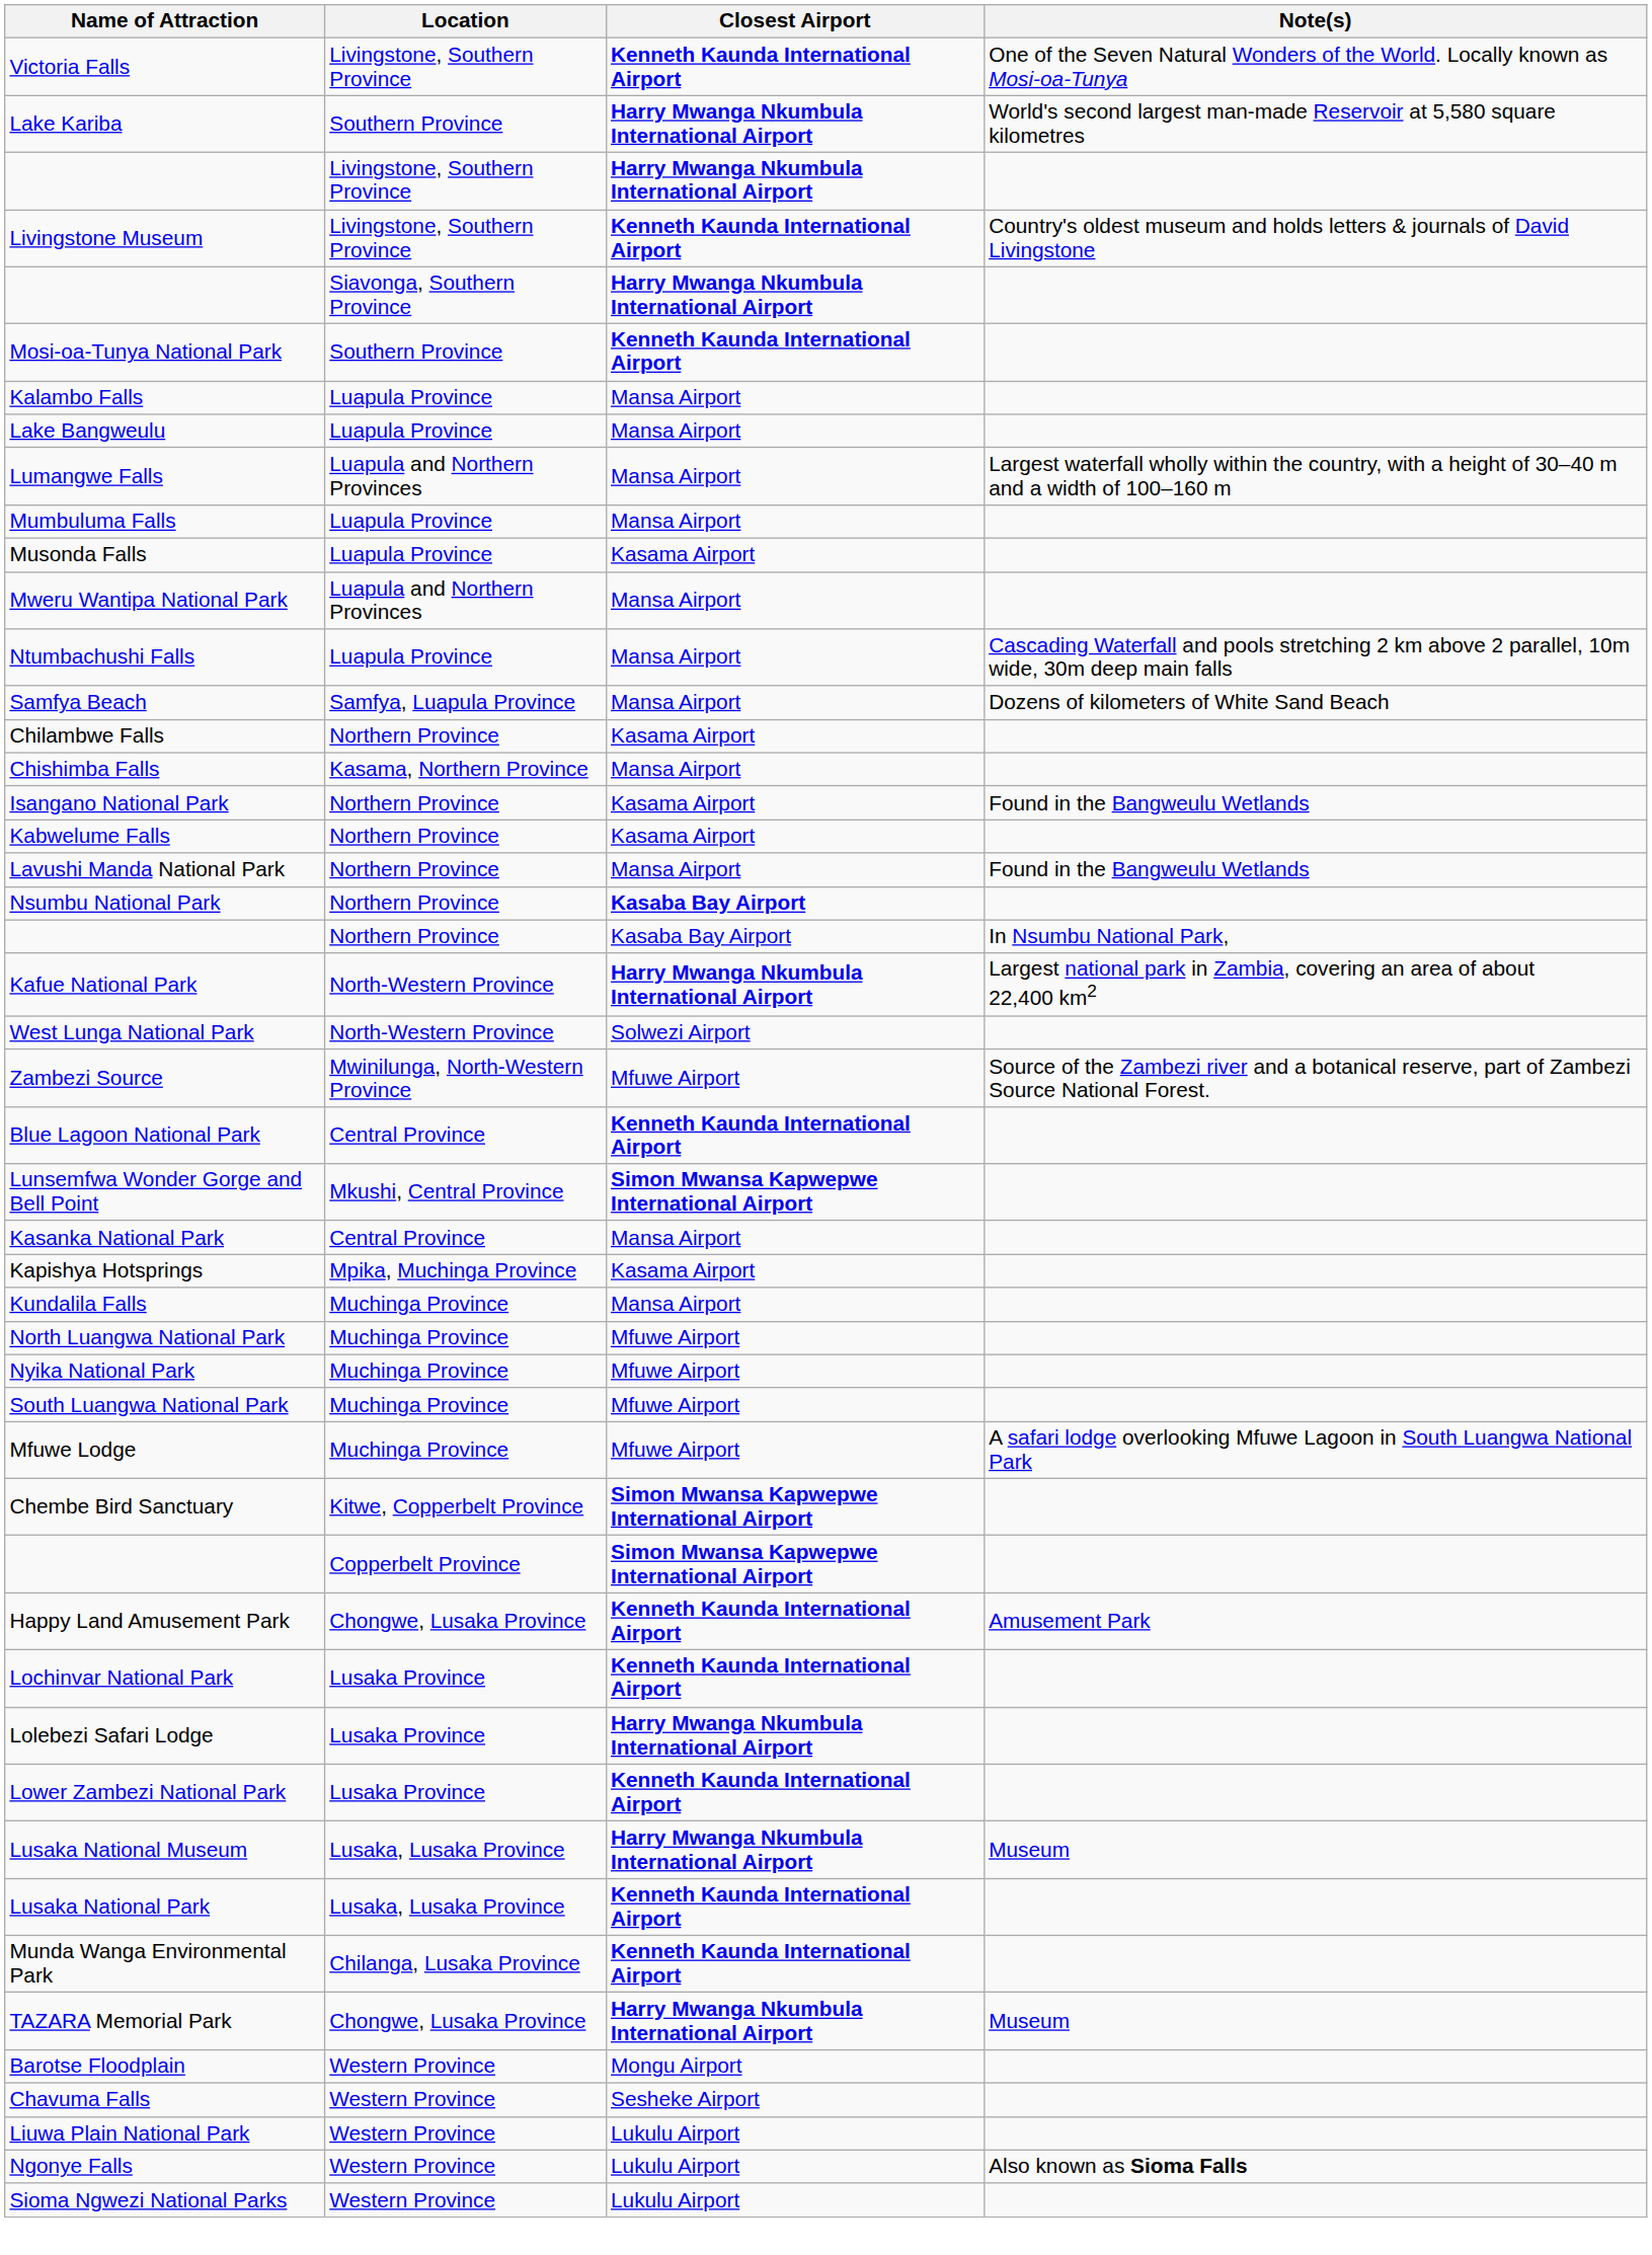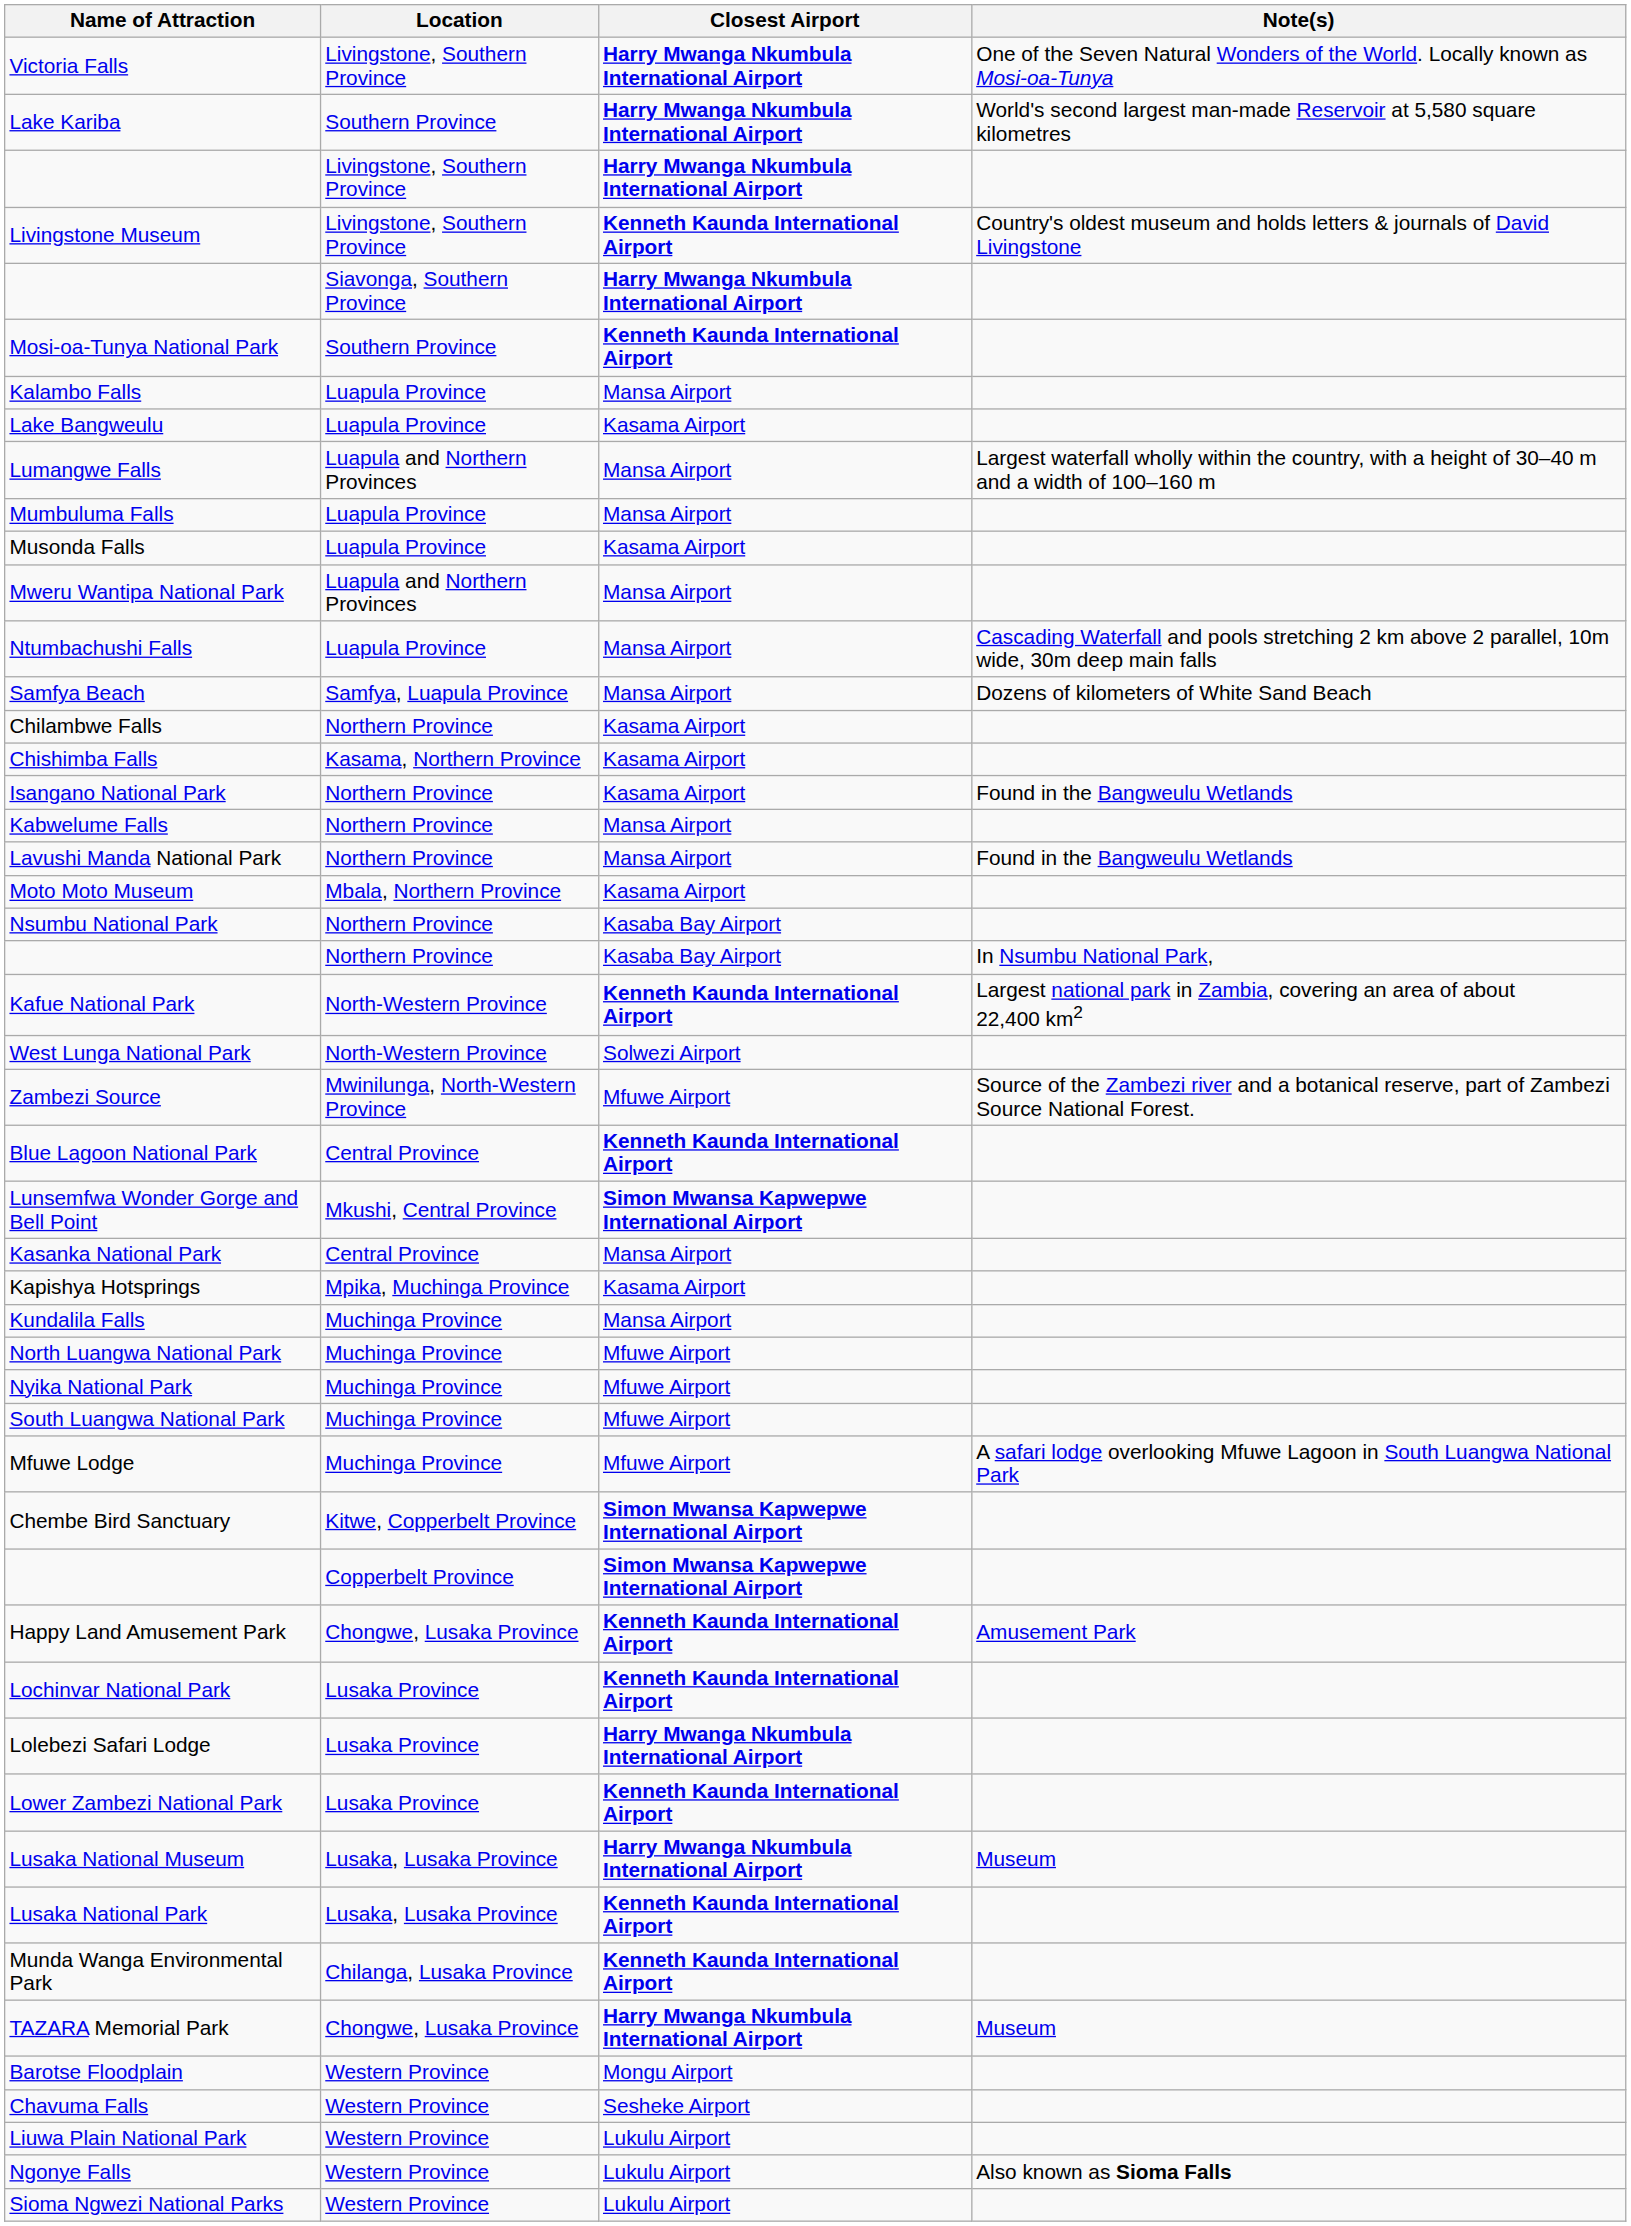 <table class="wikitable sortable">
 <tr>
 <th>Name of Attraction</th>
 <th>Location</th>
 <th>Closest Airport</th>
 <th>Note(s)</th>
 </tr>
 <tr>
 <td><a href='#'>Victoria Falls</a></td>
 <td><a href='#'>Livingstone</a>, <a href='#'>Southern Province</a></td>
-<td><strong><a href='#'>Kenneth Kaunda International Airport</a></strong></td>
+<td><strong><a href='#'>Harry Mwanga Nkumbula International Airport</a></strong></td>
 <td>One of the Seven Natural <a href='#'>Wonders of the World</a>. Locally known as <em><a href='#'>Mosi-oa-Tunya</a></em></td>
 </tr>
 <tr>
 <td><a href='#'>Lake Kariba</a></td>
 <td><a href='#'>Southern Province</a></td>
 <td><strong><a href='#'>Harry Mwanga Nkumbula International Airport</a></strong></td>
 <td>World's second largest man-made <a href='#'>Reservoir</a> at  5,580 square kilometres</td>
 </tr>
 <tr>
 <td></td>
 <td><a href='#'>Livingstone</a>, <a href='#'>Southern Province</a></td>
 <td><strong><a href='#'>Harry Mwanga Nkumbula International Airport</a></strong></td>
 <td></td>
 </tr>
 <tr>
 <td><a href='#'>Livingstone Museum</a></td>
 <td><a href='#'>Livingstone</a>, <a href='#'>Southern Province</a></td>
 <td><strong><a href='#'>Kenneth Kaunda International Airport</a></strong></td>
 <td> Country's oldest museum and holds letters & journals of <a href='#'>David Livingstone</a></td>
 </tr>
 <tr>
 <td></td>
 <td><a href='#'>Siavonga</a>, <a href='#'>Southern Province</a></td>
 <td><strong><a href='#'>Harry Mwanga Nkumbula International Airport</a></strong></td>
 <td></td>
 </tr>
 <tr>
 <td><a href='#'>Mosi-oa-Tunya National Park</a></td>
 <td><a href='#'>Southern Province</a></td>
 <td><strong><a href='#'>Kenneth Kaunda International Airport</a></strong></td>
 <td></td>
 </tr>
 <tr>
 <td><a href='#'>Kalambo Falls</a></td>
 <td><a href='#'>Luapula Province</a></td>
 <td><a href='#'>Mansa Airport</a></td>
 <td></td>
 </tr>
 <tr>
 <td><a href='#'>Lake Bangweulu</a></td>
 <td><a href='#'>Luapula Province</a></td>
-<td><a href='#'>Mansa Airport</a></td>
+<td><a href='#'>Kasama Airport</a></td>
 <td></td>
 </tr>
 <tr>
 <td><a href='#'>Lumangwe Falls</a></td>
 <td><a href='#'>Luapula</a> and <a href='#'>Northern</a> Provinces</td>
 <td><a href='#'>Mansa Airport</a></td>
 <td>Largest waterfall wholly within the country, with a height of 30–40 m and a width of 100–160 m</td>
 </tr>
 <tr>
 <td><a href='#'>Mumbuluma Falls</a></td>
 <td><a href='#'>Luapula Province</a></td>
 <td><a href='#'>Mansa Airport</a></td>
 <td></td>
 </tr>
 <tr>
 <td>Musonda Falls</td>
 <td><a href='#'>Luapula Province</a></td>
 <td><a href='#'>Kasama Airport</a></td>
 <td></td>
 </tr>
 <tr>
 <td><a href='#'>Mweru Wantipa National Park</a></td>
 <td><a href='#'>Luapula</a> and <a href='#'>Northern</a> Provinces</td>
 <td><a href='#'>Mansa Airport</a></td>
 <td></td>
 </tr>
 <tr>
 <td><a href='#'>Ntumbachushi Falls</a></td>
 <td><a href='#'>Luapula Province</a></td>
 <td><a href='#'>Mansa Airport</a></td>
 <td><a href='#'>Cascading Waterfall</a> and pools stretching 2 km above 2 parallel, 10m wide, 30m deep main falls</td>
 </tr>
 <tr>
 <td><a href='#'>Samfya Beach</a></td>
 <td><a href='#'>Samfya</a>, <a href='#'>Luapula Province</a></td>
 <td><a href='#'>Mansa Airport</a></td>
 <td> Dozens of kilometers of White Sand Beach</td>
 </tr>
 <tr>
 <td>Chilambwe Falls</td>
 <td><a href='#'>Northern Province</a></td>
 <td><a href='#'>Kasama Airport</a></td>
 <td></td>
 </tr>
 <tr>
 <td><a href='#'>Chishimba Falls</a></td>
 <td><a href='#'>Kasama</a>, <a href='#'>Northern Province</a></td>
-<td><a href='#'>Mansa Airport</a></td>
+<td><a href='#'>Kasama Airport</a></td>
 <td></td>
 </tr>
 <tr>
 <td><a href='#'>Isangano National Park</a></td>
 <td><a href='#'>Northern Province</a></td>
 <td><a href='#'>Kasama Airport</a></td>
 <td>Found in the <a href='#'>Bangweulu Wetlands</a></td>
 </tr>
 <tr>
 <td><a href='#'>Kabwelume Falls</a></td>
 <td><a href='#'>Northern Province</a></td>
-<td><a href='#'>Kasama Airport</a></td>
+<td><a href='#'>Mansa Airport</a></td>
 <td></td>
 </tr>
 <tr>
 <td><a href='#'>Lavushi Manda</a> National Park</td>
 <td><a href='#'>Northern Province</a></td>
 <td><a href='#'>Mansa Airport</a></td>
 <td>Found in the <a href='#'>Bangweulu Wetlands</a></td>
 </tr>
 <tr>
+<td><a href='#'>Moto Moto Museum</a></td>
+<td><a href='#'>Mbala</a>, <a href='#'>Northern Province</a></td>
+<td><a href='#'>Kasama Airport</a></td>
+<td></td>
+</tr>
+<tr>
 <td><a href='#'>Nsumbu National Park</a></td>
 <td><a href='#'>Northern Province</a></td>
-<td><strong><a href='#'>Kasaba Bay Airport</a></strong></td>
+<td><a href='#'>Kasaba Bay Airport</a></td>
 <td></td>
 </tr>
 <tr>
 <td></td>
 <td><a href='#'>Northern Province</a></td>
 <td><a href='#'>Kasaba Bay Airport</a></td>
 <td>In <a href='#'>Nsumbu National Park</a>,</td>
 </tr>
 <tr>
 <td><a href='#'>Kafue National Park</a></td>
 <td><a href='#'>North-Western Province</a></td>
-<td><strong><a href='#'>Harry Mwanga Nkumbula International Airport</a></strong></td>
+<td><strong><a href='#'>Kenneth Kaunda International Airport</a></strong></td>
 <td>Largest <a href='#'>national park</a> in <a href='#'>Zambia</a>, covering an area of about 22,400 km<sup>2</sup></td>
 </tr>
 <tr>
 <td><a href='#'>West Lunga National Park</a></td>
 <td><a href='#'>North-Western Province</a></td>
 <td><a href='#'>Solwezi Airport</a></td>
 <td></td>
 </tr>
 <tr>
 <td><a href='#'>Zambezi Source</a></td>
 <td><a href='#'>Mwinilunga</a>, <a href='#'>North-Western Province</a></td>
 <td><a href='#'>Mfuwe Airport</a></td>
 <td>Source of the <a href='#'>Zambezi river</a> and a botanical reserve, part of Zambezi Source National Forest.</td>
 </tr>
 <tr>
 <td><a href='#'>Blue Lagoon National Park</a></td>
 <td><a href='#'>Central Province</a></td>
 <td><strong><a href='#'>Kenneth Kaunda International Airport</a></strong></td>
 <td></td>
 </tr>
 <tr>
 <td><a href='#'>Lunsemfwa Wonder Gorge and Bell Point</a></td>
 <td><a href='#'>Mkushi</a>, <a href='#'>Central Province</a></td>
 <td><strong><a href='#'>Simon Mwansa Kapwepwe International Airport</a></strong></td>
 <td></td>
 </tr>
 <tr>
 <td><a href='#'>Kasanka National Park</a></td>
 <td><a href='#'>Central Province</a></td>
 <td><a href='#'>Mansa Airport</a></td>
 <td></td>
 </tr>
 <tr>
 <td>Kapishya Hotsprings</td>
 <td><a href='#'>Mpika</a>, <a href='#'>Muchinga Province</a></td>
 <td><a href='#'>Kasama Airport</a></td>
 <td></td>
 </tr>
 <tr>
 <td><a href='#'>Kundalila Falls</a></td>
 <td><a href='#'>Muchinga Province</a></td>
 <td><a href='#'>Mansa Airport</a></td>
 <td></td>
 </tr>
 <tr>
 <td><a href='#'>North Luangwa National Park</a></td>
 <td><a href='#'>Muchinga Province</a></td>
 <td><a href='#'>Mfuwe Airport</a></td>
 <td></td>
 </tr>
 <tr>
 <td><a href='#'>Nyika National Park</a></td>
 <td><a href='#'>Muchinga Province</a></td>
 <td><a href='#'>Mfuwe Airport</a></td>
 <td></td>
 </tr>
 <tr>
 <td><a href='#'>South Luangwa National Park</a></td>
 <td><a href='#'>Muchinga Province</a></td>
 <td><a href='#'>Mfuwe Airport</a></td>
 <td></td>
 </tr>
 <tr>
 <td>Mfuwe Lodge</td>
 <td><a href='#'>Muchinga Province</a></td>
 <td><a href='#'>Mfuwe Airport</a></td>
 <td> A <a href='#'>safari lodge</a> overlooking Mfuwe Lagoon in <a href='#'>South Luangwa National Park</a></td>
 </tr>
 <tr>
 <td>Chembe Bird Sanctuary</td>
 <td><a href='#'>Kitwe</a>, <a href='#'>Copperbelt Province</a></td>
 <td><strong><a href='#'>Simon Mwansa Kapwepwe International Airport</a></strong></td>
 <td></td>
 </tr>
 <tr>
 <td></td>
 <td><a href='#'>Copperbelt Province</a></td>
 <td><strong><a href='#'>Simon Mwansa Kapwepwe International Airport</a></strong></td>
 <td></td>
 </tr>
 <tr>
 <td>Happy Land Amusement Park</td>
 <td><a href='#'>Chongwe</a>, <a href='#'>Lusaka Province</a></td>
 <td><strong><a href='#'>Kenneth Kaunda International Airport</a></strong></td>
 <td><a href='#'>Amusement Park</a></td>
 </tr>
 <tr>
 <td><a href='#'>Lochinvar National Park</a></td>
 <td><a href='#'>Lusaka Province</a></td>
 <td><strong><a href='#'>Kenneth Kaunda International Airport</a></strong></td>
 <td></td>
 </tr>
 <tr>
 <td>Lolebezi Safari Lodge</td>
 <td><a href='#'>Lusaka Province</a></td>
 <td><strong><a href='#'>Harry Mwanga Nkumbula International Airport</a></strong></td>
 <td></td>
 </tr>
 <tr>
 <td><a href='#'>Lower Zambezi National Park</a></td>
 <td><a href='#'>Lusaka Province</a></td>
 <td><strong><a href='#'>Kenneth Kaunda International Airport</a></strong></td>
 <td></td>
 </tr>
 <tr>
 <td><a href='#'>Lusaka National Museum</a></td>
 <td><a href='#'>Lusaka</a>, <a href='#'>Lusaka Province</a></td>
 <td><strong><a href='#'>Harry Mwanga Nkumbula International Airport</a></strong></td>
 <td><a href='#'>Museum</a></td>
 </tr>
 <tr>
 <td><a href='#'>Lusaka National Park</a></td>
 <td><a href='#'>Lusaka</a>, <a href='#'>Lusaka Province</a></td>
 <td><strong><a href='#'>Kenneth Kaunda International Airport</a></strong></td>
 <td></td>
 </tr>
 <tr>
 <td>Munda Wanga Environmental Park</td>
 <td><a href='#'>Chilanga</a>, <a href='#'>Lusaka Province</a></td>
 <td><strong><a href='#'>Kenneth Kaunda International Airport</a></strong></td>
 <td></td>
 </tr>
 <tr>
 <td><a href='#'>TAZARA</a> Memorial Park</td>
 <td><a href='#'>Chongwe</a>, <a href='#'>Lusaka Province</a></td>
 <td><strong><a href='#'>Harry Mwanga Nkumbula International Airport</a></strong></td>
 <td><a href='#'>Museum</a></td>
 </tr>
 <tr>
 <td><a href='#'>Barotse Floodplain</a></td>
 <td><a href='#'>Western Province</a></td>
 <td><a href='#'>Mongu Airport</a></td>
 <td></td>
 </tr>
 <tr>
 <td><a href='#'>Chavuma Falls</a></td>
 <td><a href='#'>Western Province</a></td>
 <td><a href='#'>Sesheke Airport</a></td>
 <td></td>
 </tr>
 <tr>
 <td><a href='#'>Liuwa Plain National Park</a></td>
 <td><a href='#'>Western Province</a></td>
 <td><a href='#'>Lukulu Airport</a></td>
 <td></td>
 </tr>
 <tr>
 <td><a href='#'>Ngonye Falls</a></td>
 <td><a href='#'>Western Province</a></td>
 <td><a href='#'>Lukulu Airport</a></td>
 <td> Also known as <strong>Sioma Falls</strong></td>
 </tr>
 <tr>
 <td><a href='#'>Sioma Ngwezi National Parks</a></td>
 <td><a href='#'>Western Province</a></td>
 <td><a href='#'>Lukulu Airport</a></td>
 <td></td>
 </tr>
 </table>
